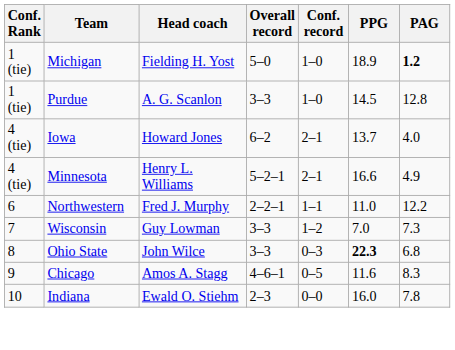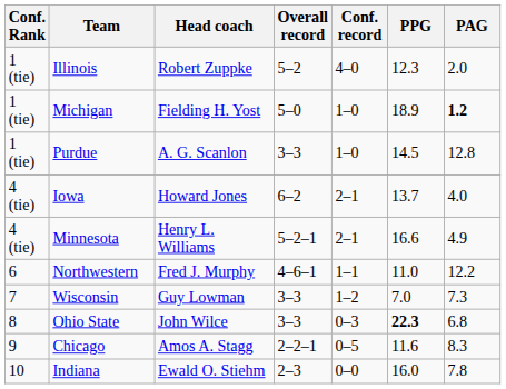 <table class="sortable wikitable">
 <tr>
 <th width="25">Conf. Rank</th>
 <th width="100">Team</th>
 <th width="115">Head coach</th>
 <th width="50">Overall record</th>
 <th width="50">Conf. record</th>
 <th width="50">PPG</th>
 <th width="50">PAG</th>
+</tr>
+<tr align="left" bgcolor="">
+<td>1 (tie)</td>
+<td><a href='#'>Illinois</a></td>
+<td><a href='#'>Robert Zuppke</a></td>
+<td>5–2</td>
+<td>4–0</td>
+<td>12.3</td>
+<td>2.0</td>
 </tr>
 <tr align="left" bgcolor="">
 <td>1 (tie)</td>
 <td><a href='#'>Michigan</a></td>
 <td><a href='#'>Fielding H. Yost</a></td>
 <td>5–0</td>
 <td>1–0</td>
 <td>18.9</td>
 <td><strong>1.2</strong></td>
 </tr>
 <tr align="left" bgcolor="">
 <td>1 (tie)</td>
 <td><a href='#'>Purdue</a></td>
 <td><a href='#'>A. G. Scanlon</a></td>
 <td>3–3</td>
 <td>1–0</td>
 <td>14.5</td>
 <td>12.8</td>
 </tr>
 <tr align="left" bgcolor="">
 <td>4 (tie)</td>
 <td><a href='#'>Iowa</a></td>
 <td><a href='#'>Howard Jones</a></td>
 <td>6–2</td>
 <td>2–1</td>
 <td>13.7</td>
 <td>4.0</td>
 </tr>
 <tr align="left" bgcolor="">
 <td>4 (tie)</td>
 <td><a href='#'>Minnesota</a></td>
 <td><a href='#'>Henry L. Williams</a></td>
 <td>5–2–1</td>
 <td>2–1</td>
 <td>16.6</td>
 <td>4.9</td>
 </tr>
 <tr align="left" bgcolor="">
 <td>6</td>
 <td><a href='#'>Northwestern</a></td>
 <td><a href='#'>Fred J. Murphy</a></td>
-<td>2–2–1</td>
+<td>4–6–1</td>
 <td>1–1</td>
 <td>11.0</td>
 <td>12.2</td>
 </tr>
 <tr align="left" bgcolor="">
 <td>7</td>
 <td><a href='#'>Wisconsin</a></td>
 <td><a href='#'>Guy Lowman</a></td>
 <td>3–3</td>
 <td>1–2</td>
 <td>7.0</td>
 <td>7.3</td>
 </tr>
 <tr align="left" bgcolor="">
 <td>8</td>
 <td><a href='#'>Ohio State</a></td>
 <td><a href='#'>John Wilce</a></td>
 <td>3–3</td>
 <td>0–3</td>
 <td><strong>22.3</strong></td>
 <td>6.8</td>
 </tr>
 <tr align="left" bgcolor="">
 <td>9</td>
 <td><a href='#'>Chicago</a></td>
 <td><a href='#'>Amos A. Stagg</a></td>
-<td>4–6–1</td>
+<td>2–2–1</td>
 <td>0–5</td>
 <td>11.6</td>
 <td>8.3</td>
 </tr>
 <tr align="left" bgcolor="">
 <td>10</td>
 <td><a href='#'>Indiana</a></td>
 <td><a href='#'>Ewald O. Stiehm</a></td>
 <td>2–3</td>
 <td>0–0</td>
 <td>16.0</td>
 <td>7.8</td>
 </tr>
 </table>
